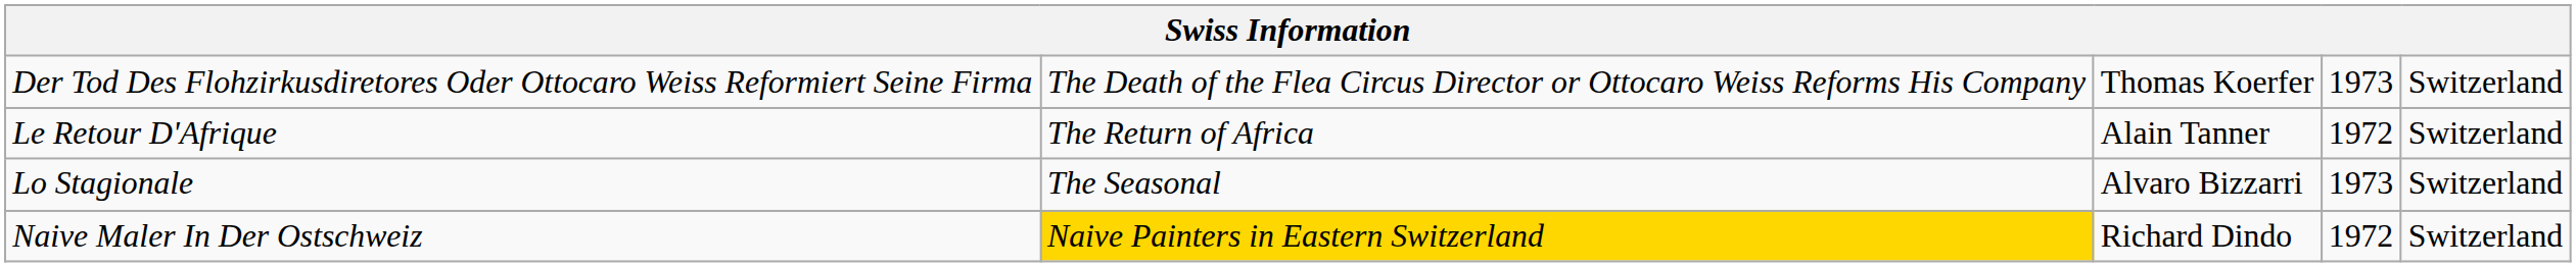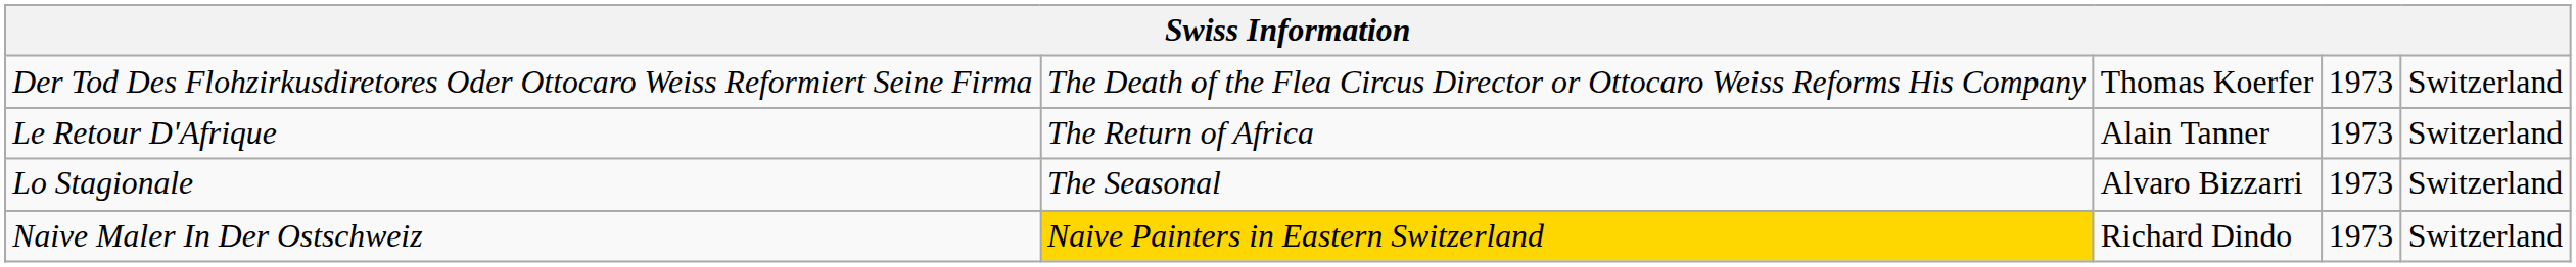 <table class="wikitable">
 <tr>
 <th colspan="5"><em>Swiss Information</em></th>
 </tr>
 <tr>
 <td><em>Der Tod Des Flohzirkusdiretores Oder Ottocaro Weiss Reformiert Seine Firma</em></td>
 <td><em>The Death of the Flea Circus Director or Ottocaro Weiss Reforms His Company</em></td>
 <td>Thomas Koerfer</td>
 <td>1973</td>
 <td>Switzerland</td>
 </tr>
 <tr>
 <td><em>Le Retour D'Afrique</em></td>
 <td><em>The Return of Africa</em></td>
 <td>Alain Tanner</td>
-<td>1972</td>
+<td>1973</td>
 <td>Switzerland</td>
 </tr>
 <tr>
 <td><em>Lo Stagionale</em></td>
 <td><em>The Seasonal</em></td>
 <td>Alvaro Bizzarri</td>
 <td>1973</td>
 <td>Switzerland</td>
 </tr>
 <tr>
 <td><em>Naive Maler In Der Ostschweiz</em></td>
 <td style="background: gold;"><em>Naive Painters in Eastern Switzerland</em></td>
 <td>Richard Dindo</td>
-<td>1972</td>
+<td>1973</td>
 <td>Switzerland</td>
 </tr>
 </table>
